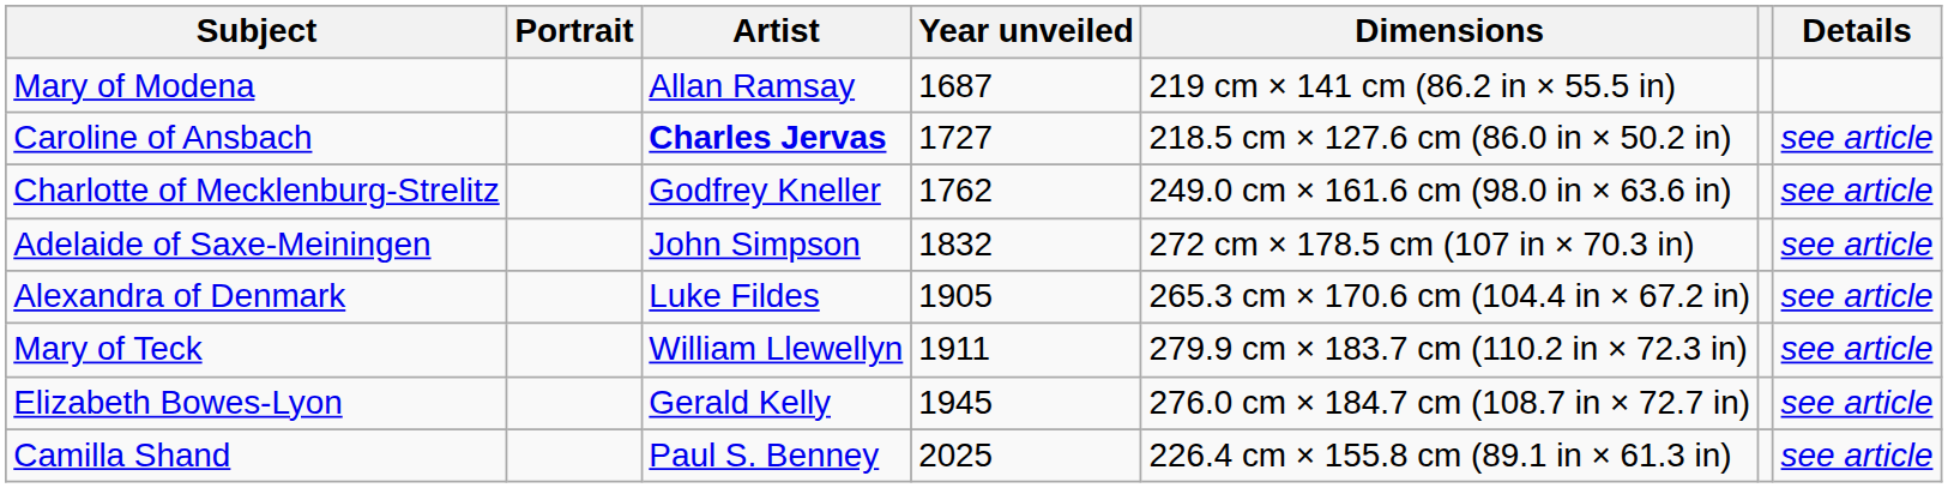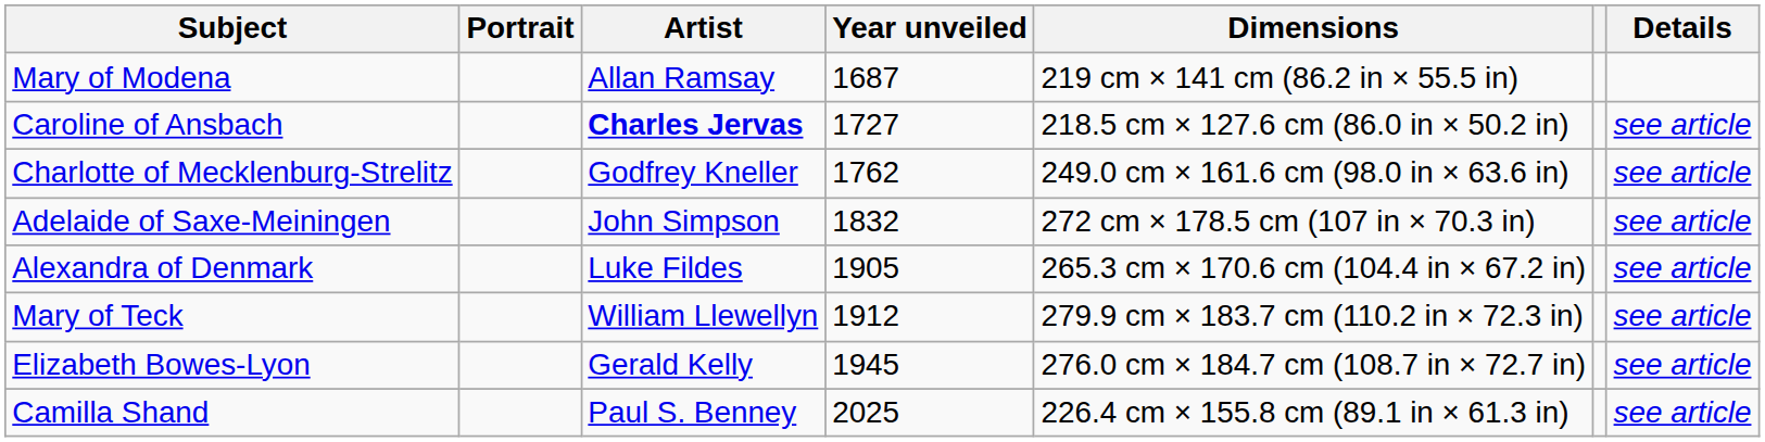 <table class="wikitable sortable" style="font-size: 100%;">
 <tr>
 <th>Subject</th>
 <th>Portrait</th>
 <th>Artist</th>
 <th>Year unveiled</th>
 <th>Dimensions</th>
 <th></th>
 <th>Details</th>
 </tr>
 <tr>
 <td><a href='#'>Mary of Modena</a></td>
 <td></td>
 <td><a href='#'>Allan Ramsay</a></td>
 <td>1687</td>
 <td>219 cm × 141 cm (86.2 in × 55.5 in)</td>
 <td></td>
 <td></td>
 </tr>
 <tr>
 <td><a href='#'>Caroline of Ansbach</a></td>
 <td></td>
 <td><strong><a href='#'>Charles Jervas</a></strong></td>
 <td>1727</td>
 <td>218.5 cm × 127.6 cm (86.0 in × 50.2 in)</td>
 <td></td>
 <td><a href='#'><em>see article</em></a></td>
 </tr>
 <tr>
 <td><a href='#'>Charlotte of Mecklenburg-Strelitz</a></td>
 <td></td>
 <td><a href='#'>Godfrey Kneller</a></td>
 <td>1762</td>
 <td>249.0 cm × 161.6 cm (98.0 in × 63.6 in)</td>
 <td></td>
 <td><a href='#'><em>see article</em></a></td>
 </tr>
 <tr>
 <td><a href='#'>Adelaide of Saxe-Meiningen</a></td>
 <td></td>
 <td><a href='#'>John Simpson</a></td>
 <td>1832</td>
 <td>272 cm × 178.5 cm (107 in × 70.3 in)</td>
 <td></td>
 <td><a href='#'><em>see article</em></a></td>
 </tr>
 <tr>
 <td><a href='#'>Alexandra of Denmark</a></td>
 <td></td>
 <td><a href='#'>Luke Fildes</a></td>
 <td>1905</td>
 <td>265.3 cm × 170.6 cm (104.4 in × 67.2 in)</td>
 <td></td>
 <td><a href='#'><em>see article</em></a></td>
 </tr>
 <tr>
 <td><a href='#'>Mary of Teck</a></td>
 <td></td>
 <td><a href='#'>William Llewellyn</a></td>
-<td>1911</td>
+<td>1912</td>
 <td>279.9 cm × 183.7 cm (110.2 in × 72.3 in)</td>
 <td></td>
 <td><a href='#'><em>see article</em></a></td>
 </tr>
 <tr>
 <td><a href='#'>Elizabeth Bowes-Lyon</a></td>
 <td></td>
 <td><a href='#'>Gerald Kelly</a></td>
 <td>1945</td>
 <td>276.0 cm × 184.7 cm (108.7 in × 72.7 in)</td>
 <td></td>
 <td><a href='#'><em>see article</em></a></td>
 </tr>
 <tr>
 <td><a href='#'>Camilla Shand</a></td>
 <td></td>
 <td><a href='#'>Paul S. Benney</a></td>
 <td>2025</td>
 <td>226.4 cm × 155.8 cm (89.1 in × 61.3 in)</td>
 <td></td>
 <td><a href='#'><em>see article</em></a></td>
 </tr>
 </table>
